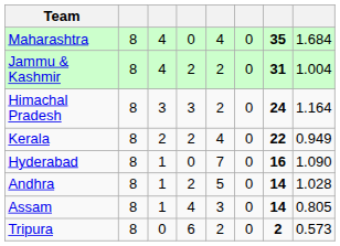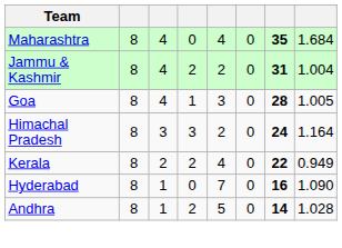 <table class="wikitable" style="text-align:center">
 <tr>
 <th style="width:120px">Team</th>
 <th style="width:25px"></th>
 <th style="width:25px"></th>
 <th style="width:25px"></th>
 <th style="width:25px"></th>
 <th style="width:25px"></th>
 <th style="width:25px"></th>
 <th style="width:40px;"></th>
 </tr>
 <tr style="background:#cfc;">
 <td style="text-align:left"><a href='#'>Maharashtra</a></td>
 <td>8</td>
 <td>4</td>
 <td>0</td>
 <td>4</td>
 <td>0</td>
 <td><strong>35</strong></td>
 <td>1.684</td>
 </tr>
 <tr style="background:#cfc;">
 <td style="text-align:left"><a href='#'>Jammu & Kashmir</a></td>
 <td>8</td>
 <td>4</td>
 <td>2</td>
 <td>2</td>
 <td>0</td>
 <td><strong>31</strong></td>
 <td>1.004</td>
+</tr>
+<tr>
+<td style="text-align:left"><a href='#'>Goa</a></td>
+<td>8</td>
+<td>4</td>
+<td>1</td>
+<td>3</td>
+<td>0</td>
+<td><strong>28</strong></td>
+<td>1.005</td>
 </tr>
 <tr>
 <td style="text-align:left"><a href='#'>Himachal Pradesh</a></td>
 <td>8</td>
 <td>3</td>
 <td>3</td>
 <td>2</td>
 <td>0</td>
 <td><strong>24</strong></td>
 <td>1.164</td>
 </tr>
 <tr>
 <td style="text-align:left"><a href='#'>Kerala</a></td>
 <td>8</td>
 <td>2</td>
 <td>2</td>
 <td>4</td>
 <td>0</td>
 <td><strong>22</strong></td>
 <td>0.949</td>
 </tr>
 <tr>
 <td style="text-align:left"><a href='#'>Hyderabad</a></td>
 <td>8</td>
 <td>1</td>
 <td>0</td>
 <td>7</td>
 <td>0</td>
 <td><strong>16</strong></td>
 <td>1.090</td>
 </tr>
 <tr>
 <td style="text-align:left"><a href='#'>Andhra</a></td>
 <td>8</td>
 <td>1</td>
 <td>2</td>
 <td>5</td>
 <td>0</td>
 <td><strong>14</strong></td>
 <td>1.028</td>
 </tr>
-<tr>
-<td style="text-align:left"><a href='#'>Assam</a></td>
-<td>8</td>
-<td>1</td>
-<td>4</td>
-<td>3</td>
-<td>0</td>
-<td><strong>14</strong></td>
-<td>0.805</td>
-</tr>
-<tr>
-<td style="text-align:left"><a href='#'>Tripura</a></td>
-<td>8</td>
-<td>0</td>
-<td>6</td>
-<td>2</td>
-<td>0</td>
-<td><strong>2</strong></td>
-<td>0.573</td>
-</tr>
 </table>
